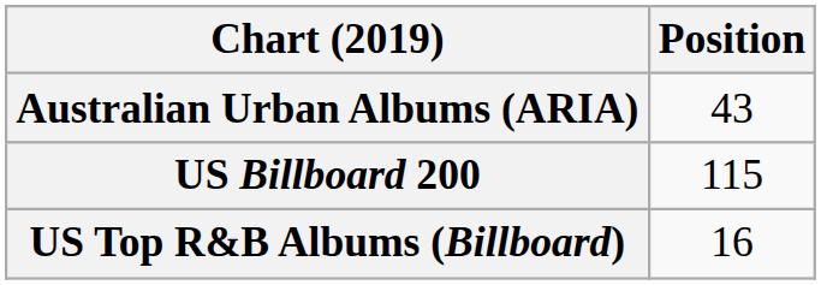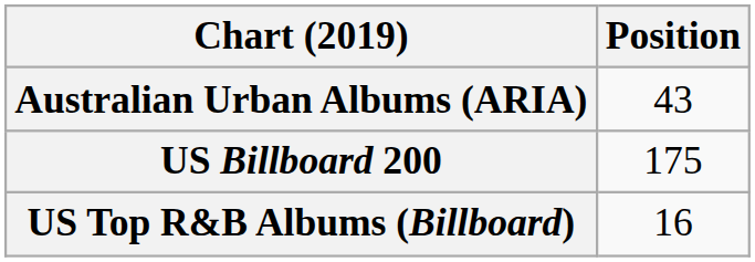 <table class="wikitable sortable plainrowheaders" style="text-align:center">
 <tr>
 <th scope="col">Chart (2019)</th>
 <th scope="col">Position</th>
 </tr>
 <tr>
 <th scope="row">Australian Urban Albums (ARIA)</th>
 <td>43</td>
 </tr>
 <tr>
 <th scope="row">US <em>Billboard</em> 200</th>
-<td>115</td>
+<td>175</td>
 </tr>
 <tr>
 <th scope="row">US Top R&B Albums (<em>Billboard</em>)</th>
 <td>16</td>
 </tr>
 </table>
